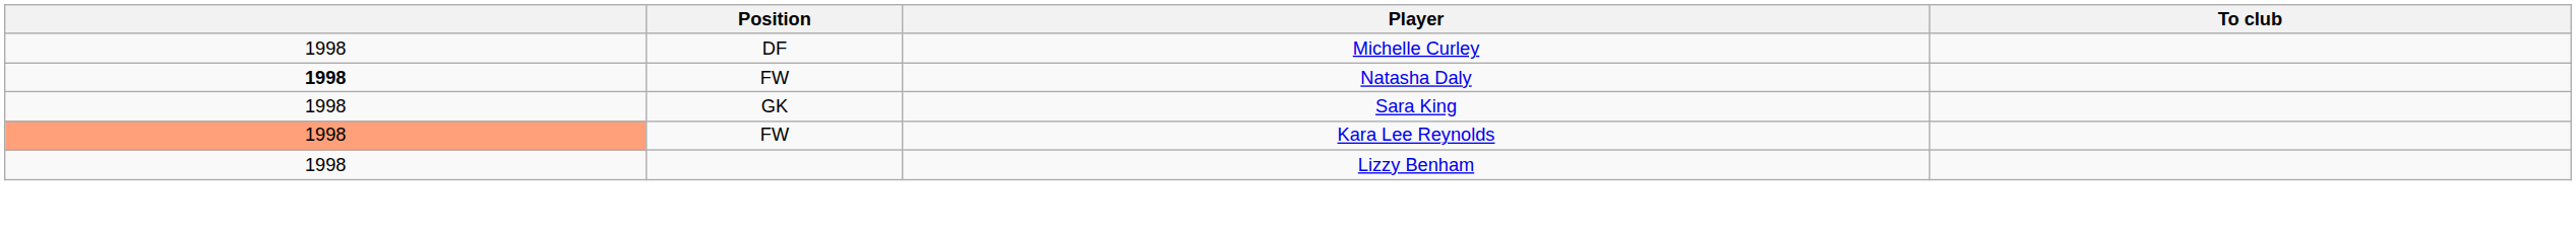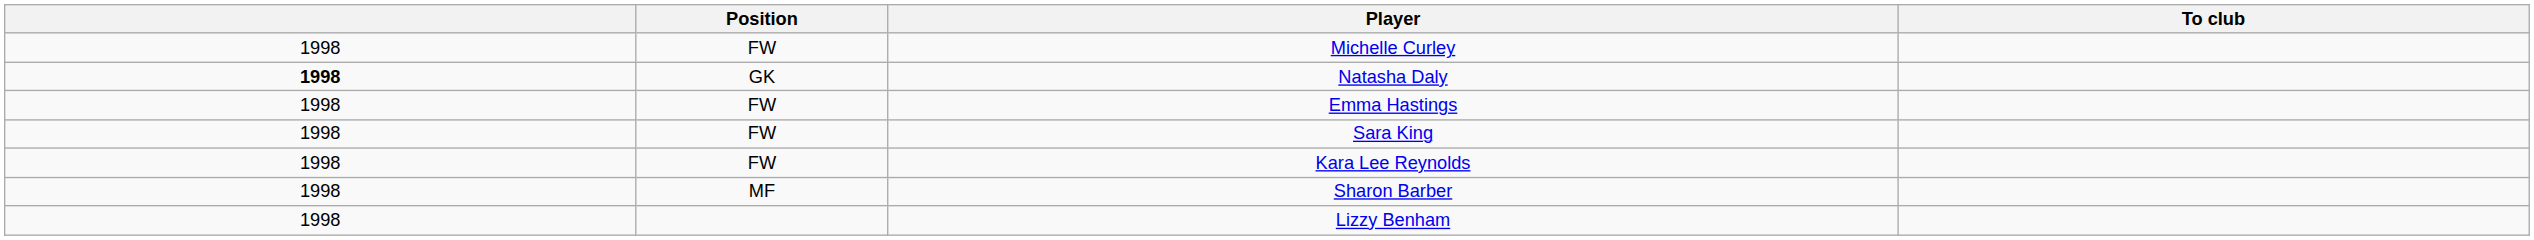 <table class="wikitable sortable" style="width:95%; text-align:center; font-size:85%; text-align:center;">
 <tr>
 <th width="25%"></th>
 <th width="10%">Position</th>
 <th>Player</th>
 <th width="25%">To club</th>
 </tr>
 <tr>
 <td>1998</td>
-<td>DF</td>
+<td>FW</td>
 <td> <a href='#'>Michelle Curley</a></td>
 <td></td>
 </tr>
 <tr>
 <td><strong>1998</strong></td>
-<td>FW</td>
+<td>GK</td>
 <td> <a href='#'>Natasha Daly</a></td>
 <td></td>
 </tr>
 <tr>
 <td>1998</td>
-<td>GK</td>
+<td>FW</td>
+<td> <a href='#'>Emma Hastings</a></td>
+<td></td>
+</tr>
+<tr>
+<td>1998</td>
+<td>FW</td>
 <td><a href='#'>Sara King</a></td>
 <td></td>
 </tr>
 <tr>
-<td style="background: lightsalmon;">1998</td>
+<td>1998</td>
 <td>FW</td>
 <td> <a href='#'>Kara Lee Reynolds</a></td>
+<td></td>
+</tr>
+<tr>
+<td>1998</td>
+<td>MF</td>
+<td> <a href='#'>Sharon Barber</a></td>
 <td></td>
 </tr>
 <tr>
 <td>1998</td>
 <td></td>
 <td><a href='#'>Lizzy Benham</a></td>
 <td></td>
 </tr>
 </table>
